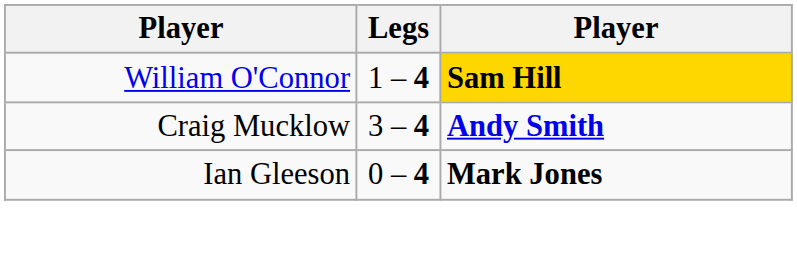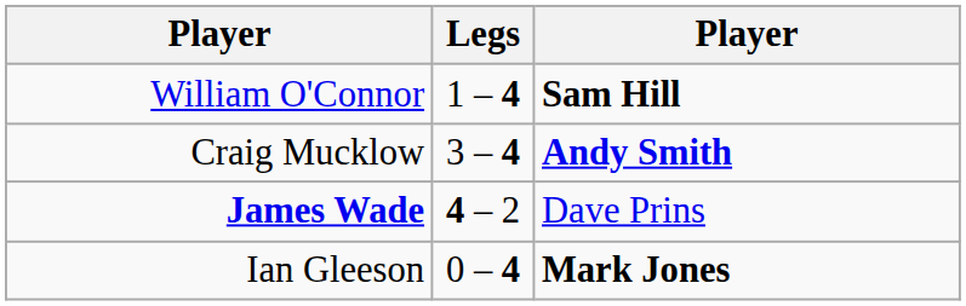 <table class=wikitable style="text-align:center">
 <tr>
 <th width=177>Player</th>
 <th width=36>Legs</th>
 <th width=177>Player</th>
 </tr>
 <tr align=left>
 <td align=right><a href='#'>William O'Connor</a> </td>
 <td align=center>1 – <strong>4</strong></td>
-<td style="background: gold;"> <strong>Sam Hill</strong></td>
+<td> <strong>Sam Hill</strong></td>
 </tr>
 <tr align=left>
 <td align=right>Craig Mucklow </td>
 <td align=center>3 – <strong>4</strong></td>
 <td> <strong><a href='#'>Andy Smith</a></strong></td>
 </tr>
 <tr align=left>
+<td align=right><strong><a href='#'>James Wade</a></strong> </td>
+<td align=center><strong>4</strong> – 2</td>
+<td> <a href='#'>Dave Prins</a></td>
+</tr>
+<tr align=left>
 <td align=right>Ian Gleeson </td>
 <td align=center>0 – <strong>4</strong></td>
 <td> <strong>Mark Jones</strong></td>
 </tr>
 </table>
